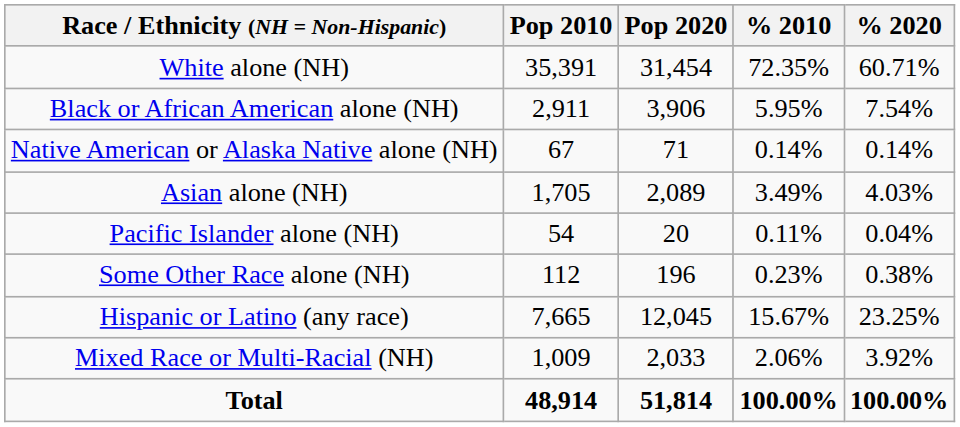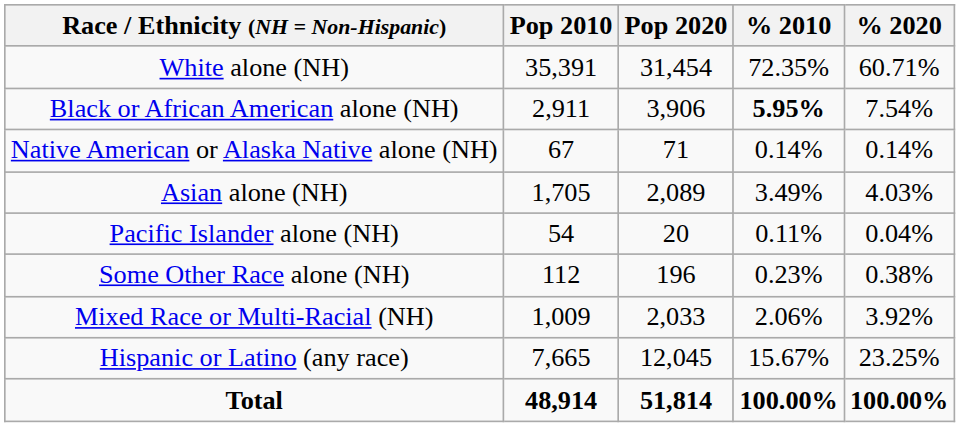 <table class="wikitable" style="text-align:center;">
 <tr>
 <th>Race / Ethnicity <small>(<em>NH = Non-Hispanic</em>)</small></th>
 <th>Pop 2010</th>
 <th>Pop 2020</th>
 <th>% 2010</th>
 <th>% 2020</th>
 </tr>
 <tr>
 <td><a href='#'>White</a> alone (NH)</td>
 <td>35,391</td>
 <td>31,454</td>
 <td>72.35%</td>
 <td>60.71%</td>
 </tr>
 <tr>
 <td><a href='#'>Black or African American</a> alone (NH)</td>
 <td>2,911</td>
 <td>3,906</td>
-<td>5.95%</td>
+<td><strong>5.95%</strong></td>
 <td>7.54%</td>
 </tr>
 <tr>
 <td><a href='#'>Native American</a> or <a href='#'>Alaska Native</a> alone (NH)</td>
 <td>67</td>
 <td>71</td>
 <td>0.14%</td>
 <td>0.14%</td>
 </tr>
 <tr>
 <td><a href='#'>Asian</a> alone (NH)</td>
 <td>1,705</td>
 <td>2,089</td>
 <td>3.49%</td>
 <td>4.03%</td>
 </tr>
 <tr>
 <td><a href='#'>Pacific Islander</a> alone (NH)</td>
 <td>54</td>
 <td>20</td>
 <td>0.11%</td>
 <td>0.04%</td>
 </tr>
 <tr>
 <td><a href='#'>Some Other Race</a> alone (NH)</td>
 <td>112</td>
 <td>196</td>
 <td>0.23%</td>
 <td>0.38%</td>
 </tr>
 <tr>
+<td><a href='#'>Mixed Race or Multi-Racial</a> (NH)</td>
+<td>1,009</td>
+<td>2,033</td>
+<td>2.06%</td>
+<td>3.92%</td>
+</tr>
+<tr>
 <td><a href='#'>Hispanic or Latino</a> (any race)</td>
 <td>7,665</td>
 <td>12,045</td>
 <td>15.67%</td>
 <td>23.25%</td>
-</tr>
-<tr>
-<td><a href='#'>Mixed Race or Multi-Racial</a> (NH)</td>
-<td>1,009</td>
-<td>2,033</td>
-<td>2.06%</td>
-<td>3.92%</td>
 </tr>
 <tr>
 <td><strong>Total</strong></td>
 <td><strong>48,914</strong></td>
 <td><strong>51,814</strong></td>
 <td><strong>100.00%</strong></td>
 <td><strong>100.00%</strong></td>
 </tr>
 </table>
